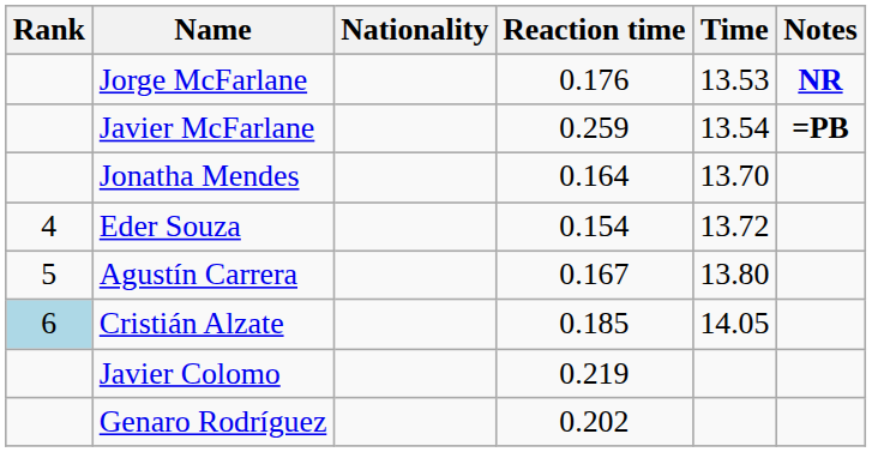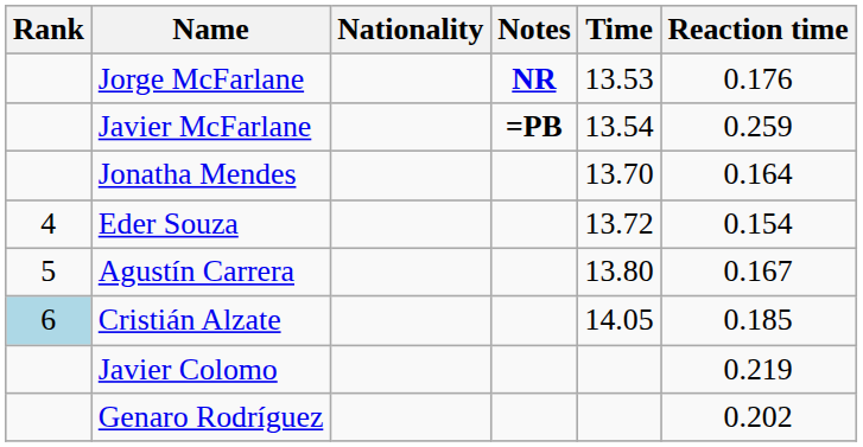 <table class="wikitable sortable" style="text-align:center">
 <tr>
 <th>Rank</th>
 <th>Name</th>
 <th>Nationality</th>
+<th>Notes</th>
+<th>Time</th>
 <th>Reaction time</th>
-<th>Time</th>
-<th>Notes</th>
 </tr>
 <tr>
 <td></td>
 <td align=left><a href='#'>Jorge McFarlane</a></td>
 <td align=left></td>
+<td><a href='#'><strong>NR</strong></a></td>
+<td>13.53</td>
 <td>0.176</td>
-<td>13.53</td>
-<td><a href='#'><strong>NR</strong></a></td>
 </tr>
 <tr>
 <td></td>
 <td align=left><a href='#'>Javier McFarlane</a></td>
 <td align=left></td>
+<td><strong>=PB</strong></td>
+<td>13.54</td>
 <td>0.259</td>
-<td>13.54</td>
-<td><strong>=PB</strong></td>
 </tr>
 <tr>
 <td></td>
 <td align=left><a href='#'>Jonatha Mendes</a></td>
 <td align=left></td>
+<td></td>
+<td>13.70</td>
 <td>0.164</td>
-<td>13.70</td>
-<td></td>
 </tr>
 <tr>
 <td>4</td>
 <td align=left><a href='#'>Eder Souza</a></td>
 <td align=left></td>
+<td></td>
+<td>13.72</td>
 <td>0.154</td>
-<td>13.72</td>
-<td></td>
 </tr>
 <tr>
 <td>5</td>
 <td align=left><a href='#'>Agustín Carrera</a></td>
 <td align=left></td>
+<td></td>
+<td>13.80</td>
 <td>0.167</td>
-<td>13.80</td>
-<td></td>
 </tr>
 <tr>
 <td style="background: lightblue;">6</td>
 <td align=left><a href='#'>Cristián Alzate</a></td>
 <td align=left></td>
+<td></td>
+<td>14.05</td>
 <td>0.185</td>
-<td>14.05</td>
-<td></td>
 </tr>
 <tr>
 <td></td>
 <td align=left><a href='#'>Javier Colomo</a></td>
 <td align=left></td>
-<td>0.219</td>
 <td></td>
 <td></td>
+<td>0.219</td>
 </tr>
 <tr>
 <td></td>
 <td align=left><a href='#'>Genaro Rodríguez</a></td>
 <td align=left></td>
-<td>0.202</td>
 <td></td>
 <td></td>
+<td>0.202</td>
 </tr>
 </table>
